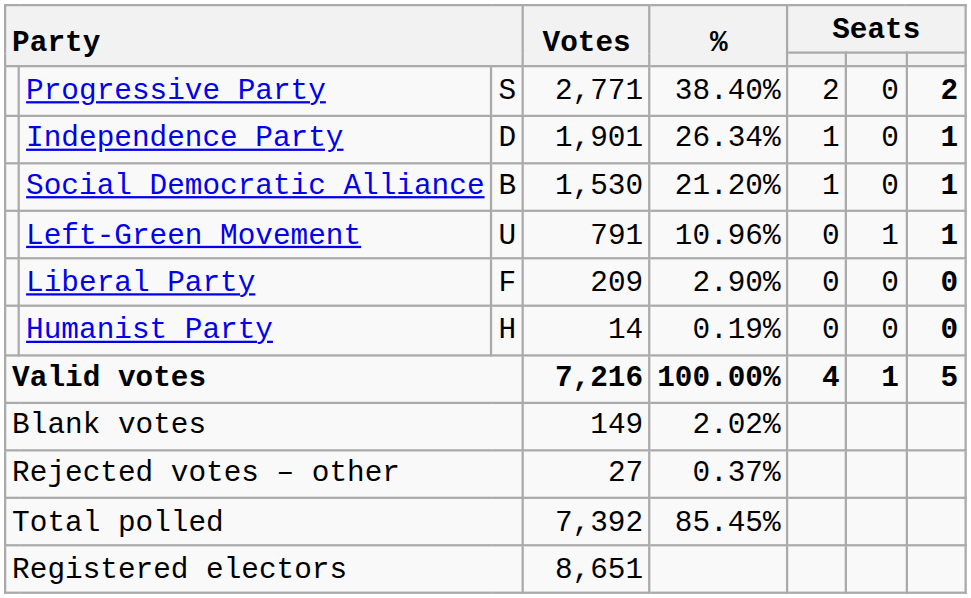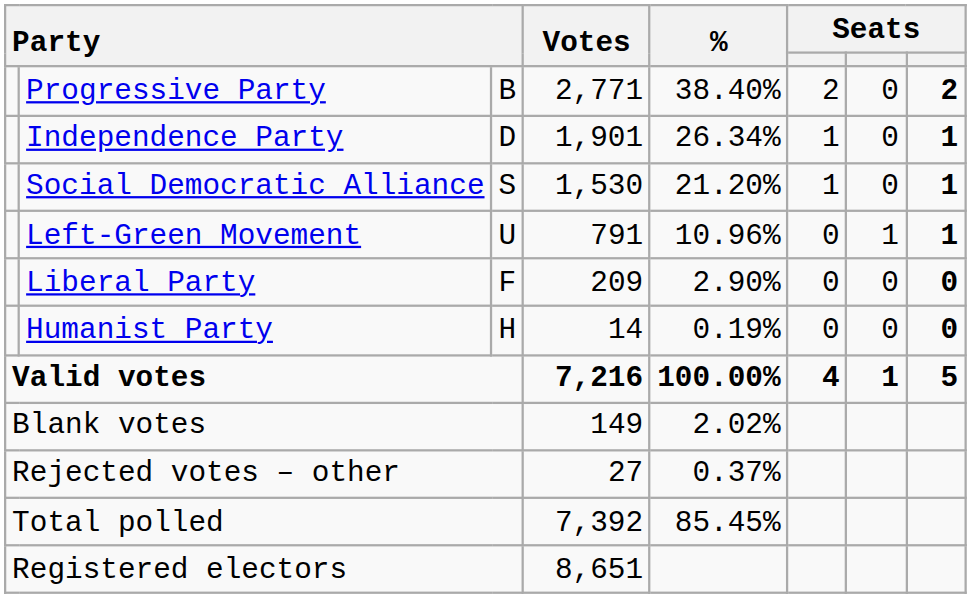 <table class="wikitable" border="1" style="text-align:right;">
 <tr>
 <th style="text-align:left;" valign=bottom rowspan=2 colspan=3>Party</th>
 <th align=center valign=bottom rowspan=2 width="50">Votes</th>
 <th align=center valign=bottom rowspan=2 width="50">%</th>
 <th colspan=3>Seats</th>
 </tr>
 <tr>
 <th align=center valign=bottom width="20"><small></small></th>
 <th align=center valign=bottom width="20"><small><a href='#'></a></small></th>
 <th align=center valign=bottom width="20"><small></small></th>
 </tr>
 <tr>
 <td></td>
 <td align=left><a href='#'>Progressive Party</a></td>
-<td align=left>S</td>
+<td align=left>B</td>
 <td>2,771</td>
 <td>38.40%</td>
 <td>2</td>
 <td>0</td>
 <td><strong>2</strong></td>
 </tr>
 <tr>
 <td></td>
 <td align=left><a href='#'>Independence Party</a></td>
 <td align=left>D</td>
 <td>1,901</td>
 <td>26.34%</td>
 <td>1</td>
 <td>0</td>
 <td><strong>1</strong></td>
 </tr>
 <tr>
 <td></td>
 <td align=left><a href='#'>Social Democratic Alliance</a></td>
-<td align=left>B</td>
+<td align=left>S</td>
 <td>1,530</td>
 <td>21.20%</td>
 <td>1</td>
 <td>0</td>
 <td><strong>1</strong></td>
 </tr>
 <tr>
 <td></td>
 <td align=left><a href='#'>Left-Green Movement</a></td>
 <td align=left>U</td>
 <td>791</td>
 <td>10.96%</td>
 <td>0</td>
 <td>1</td>
 <td><strong>1</strong></td>
 </tr>
 <tr>
 <td></td>
 <td align=left><a href='#'>Liberal Party</a></td>
 <td align=left>F</td>
 <td>209</td>
 <td>2.90%</td>
 <td>0</td>
 <td>0</td>
 <td><strong>0</strong></td>
 </tr>
 <tr>
 <td></td>
 <td align=left><a href='#'>Humanist Party</a></td>
 <td align=left>H</td>
 <td>14</td>
 <td>0.19%</td>
 <td>0</td>
 <td>0</td>
 <td><strong>0</strong></td>
 </tr>
 <tr style="font-weight:bold">
 <td align=left colspan=3>Valid votes</td>
 <td>7,216</td>
 <td>100.00%</td>
 <td>4</td>
 <td>1</td>
 <td>5</td>
 </tr>
 <tr>
 <td align=left colspan=3>Blank votes</td>
 <td>149</td>
 <td>2.02%</td>
 <td></td>
 <td></td>
 <td></td>
 </tr>
 <tr>
 <td align=left colspan=3>Rejected votes – other</td>
 <td>27</td>
 <td>0.37%</td>
 <td></td>
 <td></td>
 <td></td>
 </tr>
 <tr>
 <td align=left colspan=3>Total polled</td>
 <td>7,392</td>
 <td>85.45%</td>
 <td></td>
 <td></td>
 <td></td>
 </tr>
 <tr>
 <td align=left colspan=3>Registered electors</td>
 <td>8,651</td>
 <td></td>
 <td></td>
 <td></td>
 <td></td>
 </tr>
 </table>
